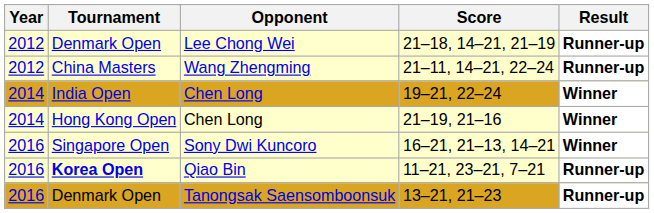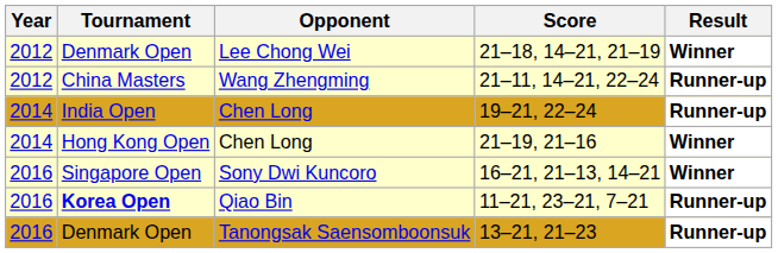 <table class="sortable wikitable" style="font-size: 90%;">
 <tr>
 <th>Year</th>
 <th>Tournament</th>
 <th>Opponent</th>
 <th>Score</th>
 <th>Result</th>
 </tr>
 <tr style="background:#FFFFCC">
 <td align="center"><a href='#'>2012</a></td>
 <td align="left"><a href='#'>Denmark Open</a></td>
 <td align="left"> <a href='#'>Lee Chong Wei</a></td>
 <td align="left">21–18, 14–21, 21–19</td>
-<td style="text-align:left; background:white"> <strong>Runner-up</strong></td>
+<td style="text-align:left; background:white"> <strong>Winner</strong></td>
 </tr>
 <tr style="background:#FFFFCC">
 <td align="center"><a href='#'>2012</a></td>
 <td align="left"><a href='#'>China Masters</a></td>
 <td align="left"> <a href='#'>Wang Zhengming</a></td>
 <td align="left">21–11, 14–21, 22–24</td>
 <td style="text-align:left; background:white"> <strong>Runner-up</strong></td>
 </tr>
 <tr style="background:#DAA520">
 <td align="center"><a href='#'>2014</a></td>
 <td align="left"><a href='#'>India Open</a></td>
 <td align="left"> <a href='#'>Chen Long</a></td>
 <td align="left">19–21, 22–24</td>
-<td style="text-align:left; background:white"> <strong>Winner</strong></td>
+<td style="text-align:left; background:white"> <strong>Runner-up</strong></td>
 </tr>
 <tr style="background:#FFFFCC">
 <td align="center"><a href='#'>2014</a></td>
 <td align="left"><a href='#'>Hong Kong Open</a></td>
 <td align="left"> Chen Long</td>
 <td align="left">21–19, 21–16</td>
 <td style="text-align:left; background:white"> <strong>Winner</strong></td>
 </tr>
 <tr style="background:#FFFFCC">
 <td align="center"><a href='#'>2016</a></td>
 <td align="left"><a href='#'>Singapore Open</a></td>
 <td align="left"> <a href='#'>Sony Dwi Kuncoro</a></td>
 <td align="left">16–21, 21–13, 14–21</td>
 <td style="text-align:left; background:white"> <strong>Winner</strong></td>
 </tr>
 <tr style="background:#FFFFCC">
 <td align="center"><a href='#'>2016</a></td>
 <td align="left"><strong><a href='#'>Korea Open</a></strong></td>
 <td align="left"> <a href='#'>Qiao Bin</a></td>
 <td align="left">11–21, 23–21, 7–21</td>
 <td style="text-align:left; background:white"> <strong>Runner-up</strong></td>
 </tr>
 <tr style="background:#DAA520">
 <td align="center"><a href='#'>2016</a></td>
 <td align="left">Denmark Open</td>
 <td align="left"> <a href='#'>Tanongsak Saensomboonsuk</a></td>
 <td align="left">13–21, 21–23</td>
 <td style="text-align:left; background:white"> <strong>Runner-up</strong></td>
 </tr>
 </table>
